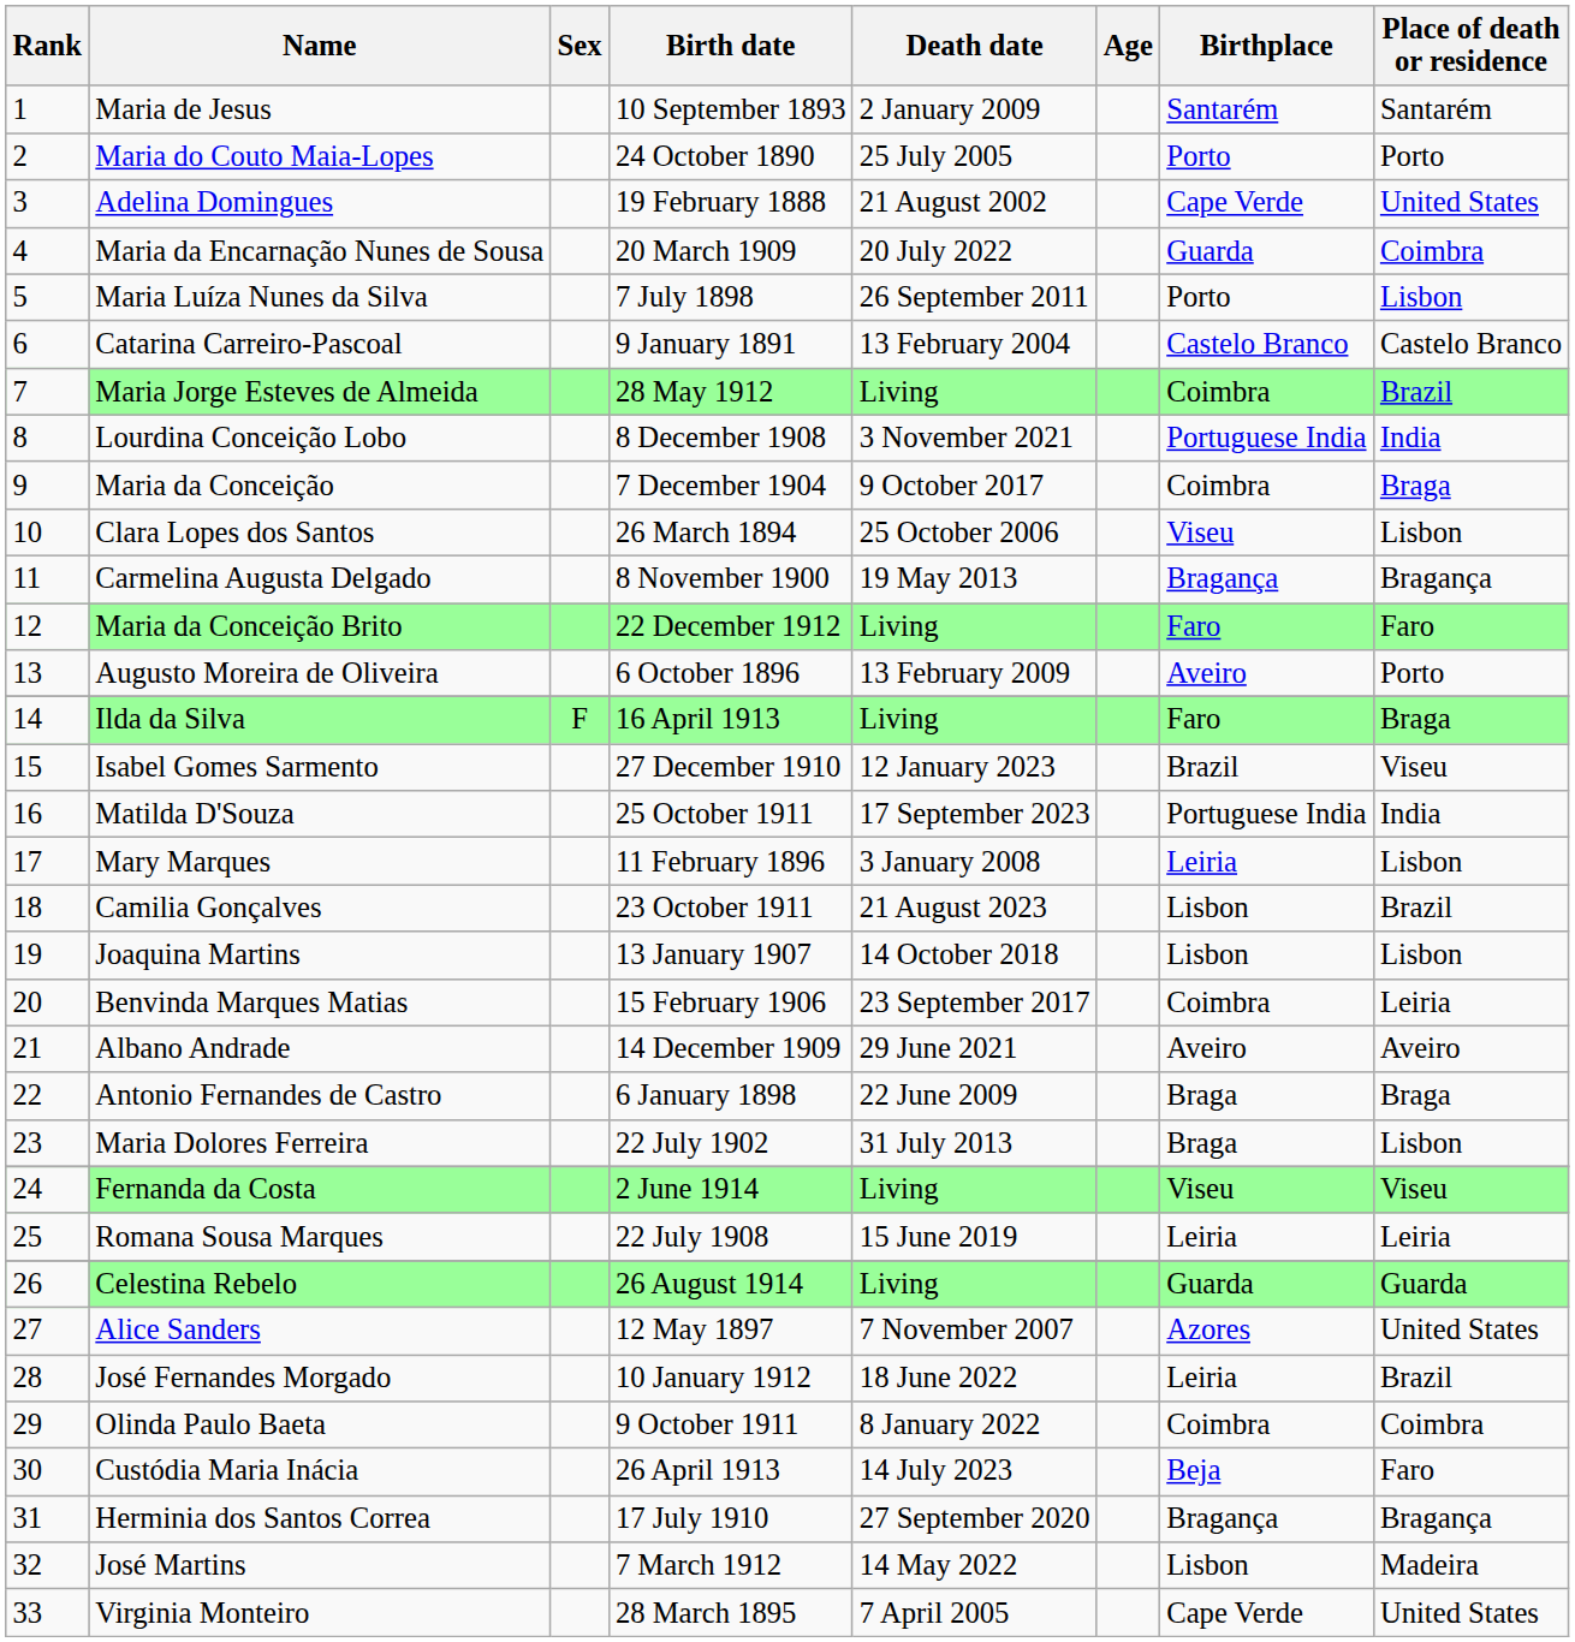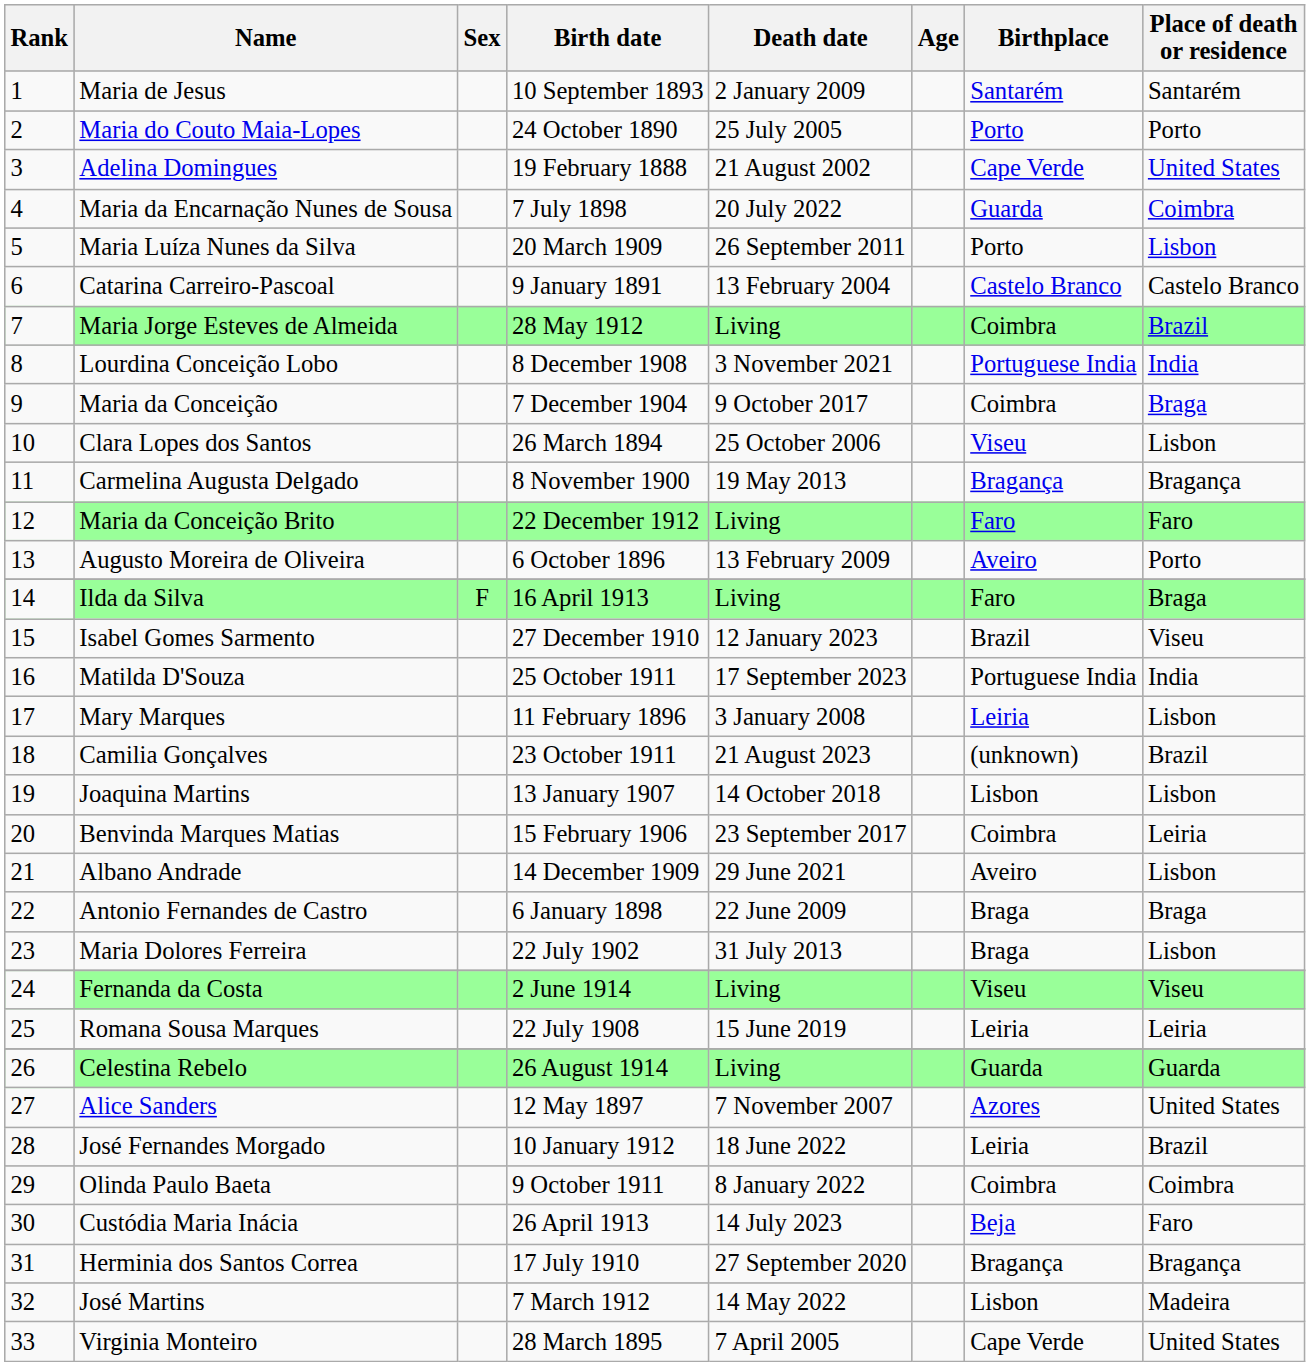 <table class="wikitable sortable">
 <tr>
 <th>Rank</th>
 <th>Name</th>
 <th>Sex</th>
 <th>Birth date</th>
 <th>Death date</th>
 <th>Age</th>
 <th>Birthplace</th>
 <th>Place of death <br> or residence</th>
 </tr>
 <tr>
 <td>1</td>
 <td data-sort-value="Jesus">Maria de Jesus</td>
 <td></td>
 <td>10 September 1893</td>
 <td>2 January 2009</td>
 <td></td>
 <td><a href='#'>Santarém</a></td>
 <td>Santarém</td>
 </tr>
 <tr>
 <td>2</td>
 <td data-sort-value="Couto"><a href='#'>Maria do Couto Maia-Lopes</a></td>
 <td></td>
 <td>24 October 1890</td>
 <td>25 July 2005</td>
 <td></td>
 <td><a href='#'>Porto</a></td>
 <td>Porto</td>
 </tr>
 <tr>
 <td>3</td>
 <td data-sort-value="Domingues"><a href='#'>Adelina Domingues</a></td>
 <td></td>
 <td>19 February 1888</td>
 <td>21 August 2002</td>
 <td></td>
 <td><a href='#'>Cape Verde</a></td>
 <td><a href='#'>United States</a></td>
 </tr>
 <tr>
 <td>4</td>
 <td data-sort-value="Nunes de Sousa">Maria da Encarnação Nunes de Sousa</td>
 <td></td>
-<td>20 March 1909</td>
+<td>7 July 1898</td>
 <td>20 July 2022</td>
 <td></td>
 <td><a href='#'>Guarda</a></td>
 <td><a href='#'>Coimbra</a></td>
 </tr>
 <tr>
 <td>5</td>
 <td data-sort-value="Nunes da Silva">Maria Luíza Nunes da Silva</td>
 <td></td>
-<td>7 July 1898</td>
+<td>20 March 1909</td>
 <td>26 September 2011</td>
 <td></td>
 <td>Porto</td>
 <td><a href='#'>Lisbon</a></td>
 </tr>
 <tr>
 <td>6</td>
 <td data-sort-value="Carreiro">Catarina Carreiro-Pascoal</td>
 <td></td>
 <td>9 January 1891</td>
 <td>13 February 2004</td>
 <td></td>
 <td><a href='#'>Castelo Branco</a></td>
 <td>Castelo Branco</td>
 </tr>
 <tr style="background:#9f9;">
 <td style="background:#f9f9f9;">7</td>
 <td data-sort-value>Maria Jorge Esteves de Almeida</td>
 <td></td>
 <td>28 May 1912</td>
 <td>Living</td>
 <td></td>
 <td>Coimbra</td>
 <td><a href='#'>Brazil</a></td>
 </tr>
 <tr>
 <td>8</td>
 <td data-sort-value="Conceiçao Lobo">Lourdina Conceição Lobo</td>
 <td></td>
 <td>8 December 1908</td>
 <td>3 November 2021</td>
 <td></td>
 <td><a href='#'>Portuguese India</a></td>
 <td><a href='#'>India</a></td>
 </tr>
 <tr>
 <td>9</td>
 <td data-sort-value="Conceiçao">Maria da Conceição</td>
 <td></td>
 <td>7 December 1904</td>
 <td>9 October 2017</td>
 <td></td>
 <td>Coimbra</td>
 <td><a href='#'>Braga</a></td>
 </tr>
 <tr>
 <td>10</td>
 <td data-sort-value="Lopes">Clara Lopes dos Santos</td>
 <td></td>
 <td>26 March 1894</td>
 <td>25 October 2006</td>
 <td></td>
 <td><a href='#'>Viseu</a></td>
 <td>Lisbon</td>
 </tr>
 <tr>
 <td>11</td>
 <td data-sort-value="Delgado">Carmelina Augusta Delgado</td>
 <td></td>
 <td>8 November 1900</td>
 <td>19 May 2013</td>
 <td></td>
 <td><a href='#'>Bragança</a></td>
 <td>Bragança</td>
 </tr>
 <tr style="background:#9f9;">
 <td style="background:#f9f9f9;">12</td>
 <td data-sort-value="Conceição Brito">Maria da Conceição Brito</td>
 <td></td>
 <td>22 December 1912</td>
 <td>Living</td>
 <td></td>
 <td><a href='#'>Faro</a></td>
 <td>Faro</td>
 </tr>
 <tr>
 <td>13</td>
 <td data-sort-value="Oliveira">Augusto Moreira de Oliveira</td>
 <td></td>
 <td>6 October 1896</td>
 <td>13 February 2009</td>
 <td></td>
 <td><a href='#'>Aveiro</a></td>
 <td>Porto</td>
 </tr>
 <tr>
 </tr>
 <tr bgcolor=99FF99>
 <td bgcolor=F9F9F9>14</td>
 <td data-sort-value="da Silva">Ilda da Silva</td>
 <td align=center>F</td>
 <td>16 April 1913</td>
 <td>Living</td>
 <td></td>
 <td>Faro</td>
 <td>Braga</td>
 </tr>
 <tr>
 <td>15</td>
 <td data-sort-value="Gomes">Isabel Gomes Sarmento</td>
 <td></td>
 <td>27 December 1910</td>
 <td>12 January 2023</td>
 <td></td>
 <td>Brazil</td>
 <td>Viseu</td>
 </tr>
 <tr>
 <td>16</td>
 <td data-sort-value="D'Souza">Matilda D'Souza</td>
 <td></td>
 <td>25 October 1911</td>
 <td>17 September 2023</td>
 <td></td>
 <td>Portuguese India</td>
 <td>India</td>
 </tr>
 <tr>
 <td>17</td>
 <td data-sort-value="Marques">Mary Marques</td>
 <td></td>
 <td>11 February 1896</td>
 <td>3 January 2008</td>
 <td></td>
 <td><a href='#'>Leiria</a></td>
 <td>Lisbon</td>
 </tr>
 <tr>
 <td>18</td>
 <td data-sort-value="Gonçalves">Camilia Gonçalves</td>
 <td></td>
 <td>23 October 1911</td>
 <td>21 August 2023</td>
 <td></td>
-<td>Lisbon</td>
+<td>(unknown)</td>
 <td>Brazil</td>
 </tr>
 <tr>
 <td>19</td>
 <td data-sort-value="Martins, Joaquina">Joaquina Martins</td>
 <td></td>
 <td>13 January 1907</td>
 <td>14 October 2018</td>
 <td></td>
 <td>Lisbon</td>
 <td>Lisbon</td>
 </tr>
 <tr>
 <td>20</td>
 <td data-sort-value="Marques Matias">Benvinda Marques Matias</td>
 <td></td>
 <td>15 February 1906</td>
 <td>23 September 2017</td>
 <td></td>
 <td>Coimbra</td>
 <td>Leiria</td>
 </tr>
 <tr>
 <td>21</td>
 <td data-sort-value="Andrade">Albano Andrade</td>
 <td></td>
 <td>14 December 1909</td>
 <td>29 June 2021</td>
 <td></td>
 <td>Aveiro</td>
-<td>Aveiro</td>
+<td>Lisbon</td>
 </tr>
 <tr>
 <td>22</td>
 <td data-sort-value="Fernandes Castro">Antonio Fernandes de Castro</td>
 <td></td>
 <td>6 January 1898</td>
 <td>22 June 2009</td>
 <td></td>
 <td>Braga</td>
 <td>Braga</td>
 </tr>
 <tr>
 <td>23</td>
 <td data-sort-value="Ferreira">Maria Dolores Ferreira</td>
 <td></td>
 <td>22 July 1902</td>
 <td>31 July 2013</td>
 <td></td>
 <td>Braga</td>
 <td>Lisbon</td>
 </tr>
 <tr>
 </tr>
 <tr bgcolor=99FF99>
 <td bgcolor=F9F9F9>24</td>
 <td data-sort-value="Costa">Fernanda da Costa</td>
 <td></td>
 <td>2 June 1914</td>
 <td>Living</td>
 <td></td>
 <td>Viseu</td>
 <td>Viseu</td>
 </tr>
 <tr>
 <td>25</td>
 <td data-sort-value="Sousa">Romana Sousa Marques</td>
 <td></td>
 <td>22 July 1908</td>
 <td>15 June 2019</td>
 <td></td>
 <td>Leiria</td>
 <td>Leiria</td>
 </tr>
 <tr>
 </tr>
 <tr bgcolor=99FF99>
 <td bgcolor=F9F9F9>26</td>
 <td data-sort-value="Rebelo">Celestina Rebelo</td>
 <td></td>
 <td>26 August 1914</td>
 <td>Living</td>
 <td></td>
 <td>Guarda</td>
 <td>Guarda</td>
 </tr>
 <tr>
 <td>27</td>
 <td data-sort-value="Sanders"><a href='#'>Alice Sanders</a></td>
 <td></td>
 <td>12 May 1897</td>
 <td>7 November 2007</td>
 <td></td>
 <td><a href='#'>Azores</a></td>
 <td>United States</td>
 </tr>
 <tr>
 <td>28</td>
 <td data-sort-value="Fernandes Morgado">José Fernandes Morgado</td>
 <td></td>
 <td>10 January 1912</td>
 <td>18 June 2022</td>
 <td></td>
 <td>Leiria</td>
 <td>Brazil</td>
 </tr>
 <tr>
 <td>29</td>
 <td data-sort-value="Paulo">Olinda Paulo Baeta</td>
 <td></td>
 <td>9 October 1911</td>
 <td>8 January 2022</td>
 <td></td>
 <td>Coimbra</td>
 <td>Coimbra</td>
 </tr>
 <tr>
 <td>30</td>
 <td data-sort-value="Inácia">Custódia Maria Inácia</td>
 <td></td>
 <td>26 April 1913</td>
 <td>14 July 2023</td>
 <td></td>
 <td><a href='#'>Beja</a></td>
 <td>Faro</td>
 </tr>
 <tr>
 <td>31</td>
 <td data-sort-value="Santos">Herminia dos Santos Correa</td>
 <td></td>
 <td>17 July 1910</td>
 <td>27 September 2020</td>
 <td></td>
 <td>Bragança</td>
 <td>Bragança</td>
 </tr>
 <tr>
 <td>32</td>
 <td data-sort-value="Martins, José">José Martins</td>
 <td></td>
 <td>7 March 1912</td>
 <td>14 May 2022</td>
 <td></td>
 <td>Lisbon</td>
 <td>Madeira</td>
 </tr>
 <tr>
 <td>33</td>
 <td data-sort-value="Monteiro">Virginia Monteiro</td>
 <td></td>
 <td>28 March 1895</td>
 <td>7 April 2005</td>
 <td></td>
 <td>Cape Verde</td>
 <td>United States</td>
 </tr>
 </table>
